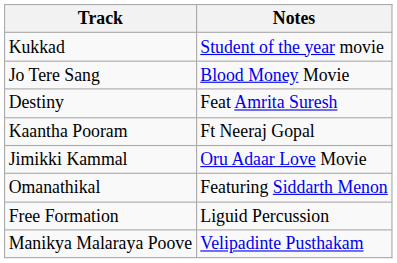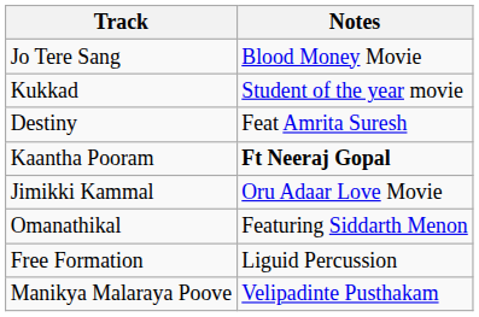 <table class="wikitable">
 <tr>
 <th>Track</th>
 <th>Notes</th>
 </tr>
 <tr>
+<td>Jo Tere Sang</td>
+<td><a href='#'>Blood Money</a> Movie</td>
+</tr>
+<tr>
 <td>Kukkad</td>
 <td><a href='#'>Student of the year</a> movie</td>
-</tr>
-<tr>
-<td>Jo Tere Sang</td>
-<td><a href='#'>Blood Money</a> Movie</td>
 </tr>
 <tr>
 <td>Destiny</td>
 <td>Feat <a href='#'>Amrita Suresh</a></td>
 </tr>
 <tr>
 <td>Kaantha Pooram</td>
-<td>Ft Neeraj Gopal</td>
+<td><strong>Ft Neeraj Gopal</strong></td>
 </tr>
 <tr>
 <td>Jimikki Kammal</td>
 <td><a href='#'>Oru Adaar Love</a> Movie</td>
 </tr>
 <tr>
 <td>Omanathikal</td>
 <td>Featuring <a href='#'>Siddarth Menon</a></td>
 </tr>
 <tr>
 <td>Free Formation</td>
 <td>Liguid Percussion</td>
 </tr>
 <tr>
 <td>Manikya Malaraya Poove</td>
 <td><a href='#'>Velipadinte Pusthakam</a></td>
 </tr>
 </table>
